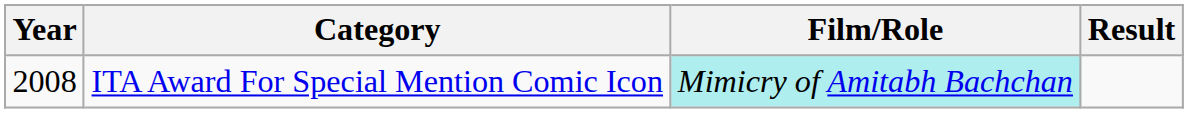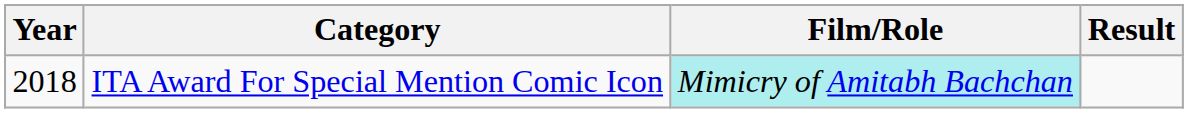 <table class="wikitable" >
 <tr>
 <th>Year</th>
 <th>Category</th>
 <th>Film/Role</th>
 <th>Result</th>
 </tr>
 <tr>
-<td>2008</td>
+<td>2018</td>
 <td><a href='#'>ITA Award For Special Mention Comic Icon</a></td>
 <td style="background: paleturquoise;"><em>Mimicry of <a href='#'>Amitabh Bachchan</a></em></td>
 <td></td>
 </tr>
 </table>
